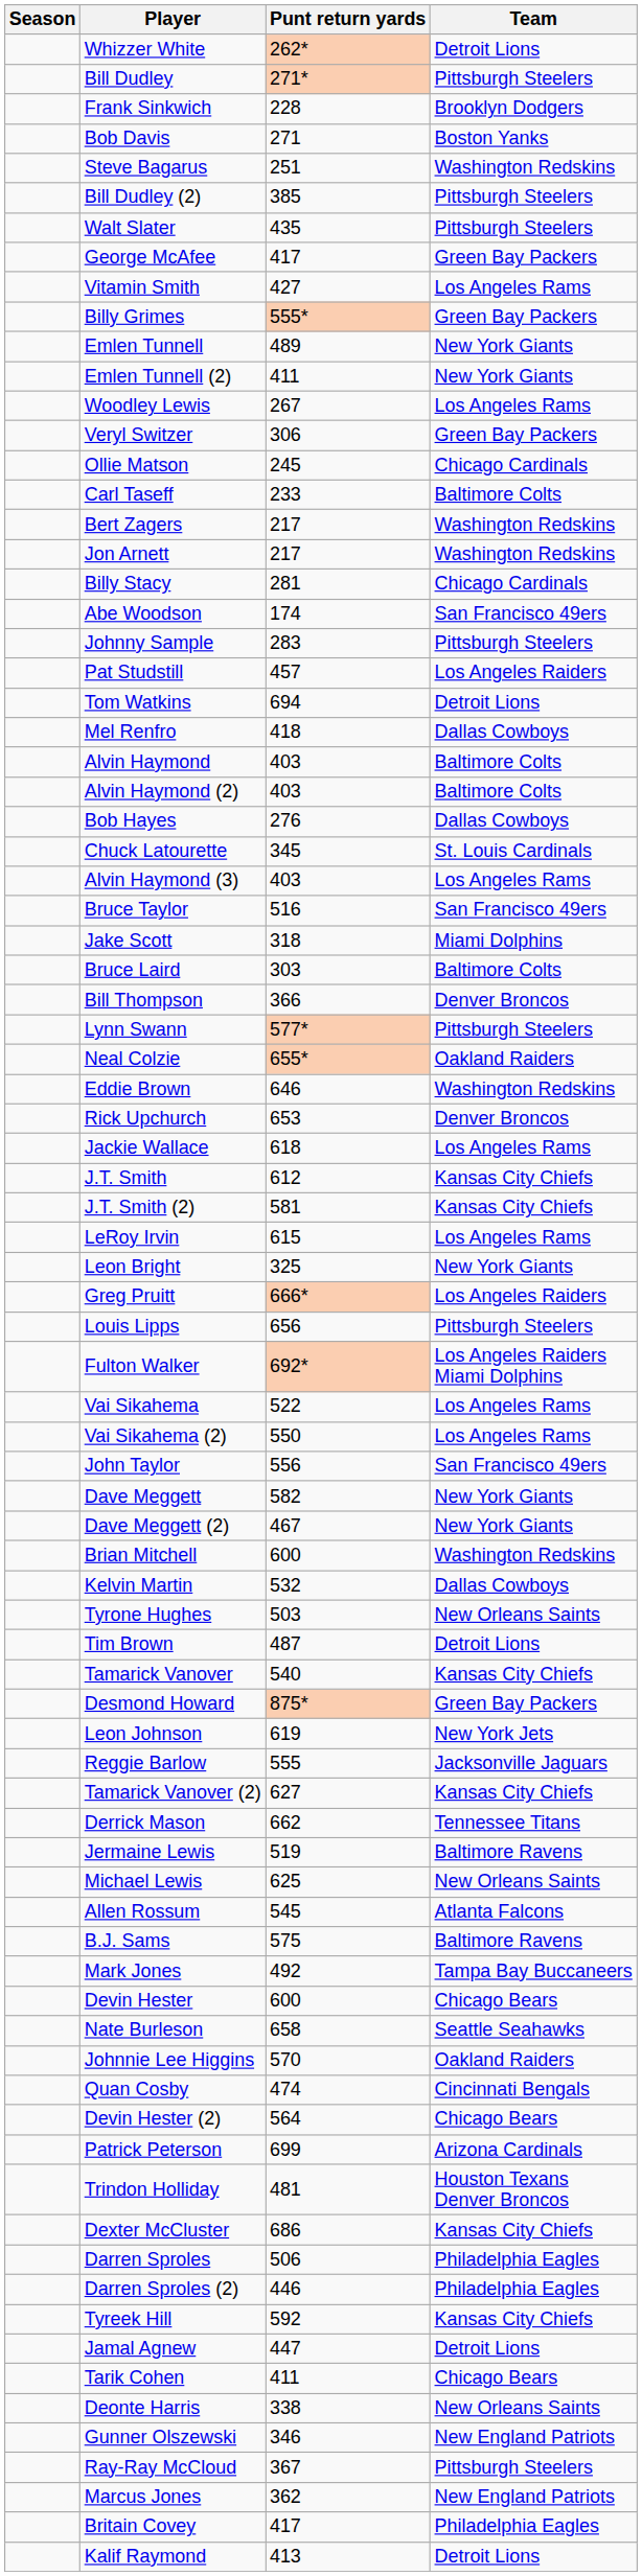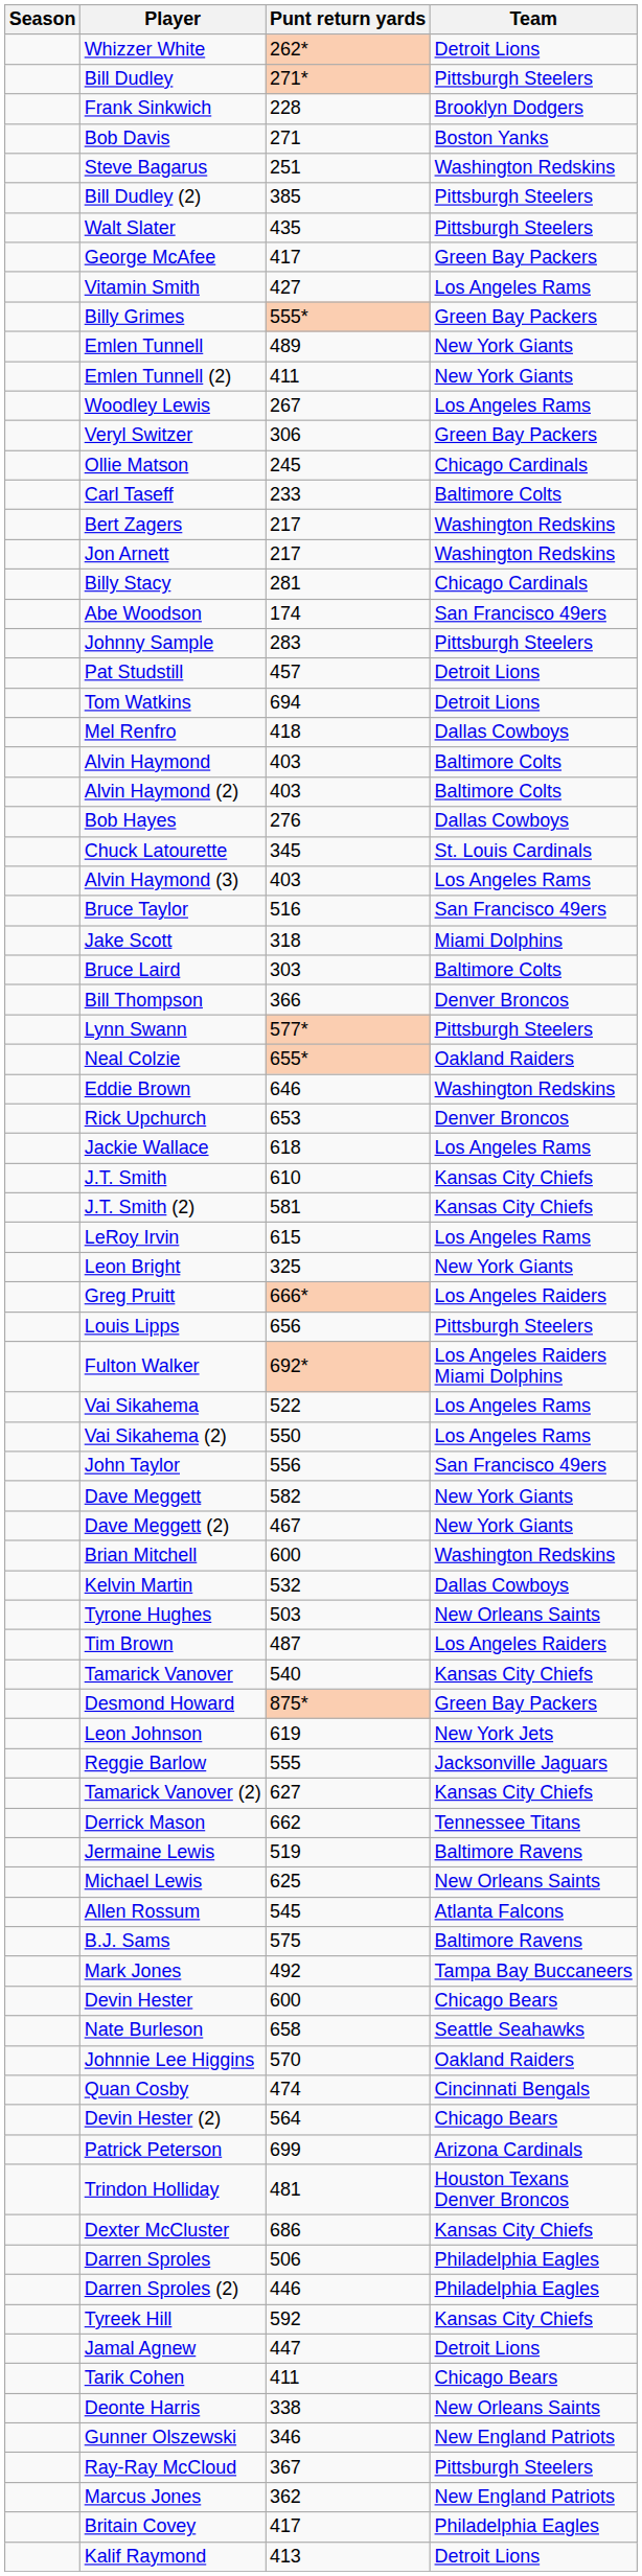 <table class="wikitable sortable" style=width="70%">
 <tr>
 <th>Season</th>
 <th>Player</th>
 <th>Punt return yards</th>
 <th>Team</th>
 </tr>
 <tr>
 <td></td>
 <td><a href='#'>Whizzer White</a></td>
 <td bgcolor="#FBCEB1">262*</td>
 <td><a href='#'>Detroit Lions</a></td>
 </tr>
 <tr>
 <td></td>
 <td><a href='#'>Bill Dudley</a></td>
 <td bgcolor="#FBCEB1">271*</td>
 <td><a href='#'>Pittsburgh Steelers</a></td>
 </tr>
 <tr>
 <td></td>
 <td><a href='#'>Frank Sinkwich</a></td>
 <td>228</td>
 <td><a href='#'>Brooklyn Dodgers</a></td>
 </tr>
 <tr>
 <td></td>
 <td><a href='#'>Bob Davis</a></td>
 <td>271</td>
 <td><a href='#'>Boston Yanks</a></td>
 </tr>
 <tr>
 <td></td>
 <td><a href='#'>Steve Bagarus</a></td>
 <td>251</td>
 <td><a href='#'>Washington Redskins</a></td>
 </tr>
 <tr>
 <td></td>
 <td><a href='#'>Bill Dudley</a> (2)</td>
 <td>385</td>
 <td><a href='#'>Pittsburgh Steelers</a></td>
 </tr>
 <tr>
 <td></td>
 <td><a href='#'>Walt Slater</a></td>
 <td>435</td>
 <td><a href='#'>Pittsburgh Steelers</a></td>
 </tr>
 <tr>
 <td></td>
 <td><a href='#'>George McAfee</a></td>
 <td>417</td>
 <td><a href='#'>Green Bay Packers</a></td>
 </tr>
 <tr>
 <td></td>
 <td><a href='#'>Vitamin Smith</a></td>
 <td>427</td>
 <td><a href='#'>Los Angeles Rams</a></td>
 </tr>
 <tr>
 <td></td>
 <td><a href='#'>Billy Grimes</a></td>
 <td bgcolor="#FBCEB1">555*</td>
 <td><a href='#'>Green Bay Packers</a></td>
 </tr>
 <tr>
 <td></td>
 <td><a href='#'>Emlen Tunnell</a></td>
 <td>489</td>
 <td><a href='#'>New York Giants</a></td>
 </tr>
 <tr>
 <td></td>
 <td><a href='#'>Emlen Tunnell</a> (2)</td>
 <td>411</td>
 <td><a href='#'>New York Giants</a></td>
 </tr>
 <tr>
 <td></td>
 <td><a href='#'>Woodley Lewis</a></td>
 <td>267</td>
 <td><a href='#'>Los Angeles Rams</a></td>
 </tr>
 <tr>
 <td></td>
 <td><a href='#'>Veryl Switzer</a></td>
 <td>306</td>
 <td><a href='#'>Green Bay Packers</a></td>
 </tr>
 <tr>
 <td></td>
 <td><a href='#'>Ollie Matson</a></td>
 <td>245</td>
 <td><a href='#'>Chicago Cardinals</a></td>
 </tr>
 <tr>
 <td></td>
 <td><a href='#'>Carl Taseff</a></td>
 <td>233</td>
 <td><a href='#'>Baltimore Colts</a></td>
 </tr>
 <tr>
 <td></td>
 <td><a href='#'>Bert Zagers</a></td>
 <td>217</td>
 <td><a href='#'>Washington Redskins</a></td>
 </tr>
 <tr>
 <td></td>
 <td><a href='#'>Jon Arnett</a></td>
 <td>217</td>
 <td><a href='#'>Washington Redskins</a></td>
 </tr>
 <tr>
 <td></td>
 <td><a href='#'>Billy Stacy</a></td>
 <td>281</td>
 <td><a href='#'>Chicago Cardinals</a></td>
 </tr>
 <tr>
 <td></td>
 <td><a href='#'>Abe Woodson</a></td>
 <td>174</td>
 <td><a href='#'>San Francisco 49ers</a></td>
 </tr>
 <tr>
 <td></td>
 <td><a href='#'>Johnny Sample</a></td>
 <td>283</td>
 <td><a href='#'>Pittsburgh Steelers</a></td>
 </tr>
 <tr>
 <td></td>
 <td><a href='#'>Pat Studstill</a></td>
 <td>457</td>
-<td><a href='#'>Los Angeles Raiders</a></td>
+<td><a href='#'>Detroit Lions</a></td>
 </tr>
 <tr>
 <td></td>
 <td><a href='#'>Tom Watkins</a></td>
 <td>694</td>
 <td><a href='#'>Detroit Lions</a></td>
 </tr>
 <tr>
 <td></td>
 <td><a href='#'>Mel Renfro</a></td>
 <td>418</td>
 <td><a href='#'>Dallas Cowboys</a></td>
 </tr>
 <tr>
 <td></td>
 <td><a href='#'>Alvin Haymond</a></td>
 <td>403</td>
 <td><a href='#'>Baltimore Colts</a></td>
 </tr>
 <tr>
 <td></td>
 <td><a href='#'>Alvin Haymond</a> (2)</td>
 <td>403</td>
 <td><a href='#'>Baltimore Colts</a></td>
 </tr>
 <tr>
 <td></td>
 <td><a href='#'>Bob Hayes</a></td>
 <td>276</td>
 <td><a href='#'>Dallas Cowboys</a></td>
 </tr>
 <tr>
 <td></td>
 <td><a href='#'>Chuck Latourette</a></td>
 <td>345</td>
 <td><a href='#'>St. Louis Cardinals</a></td>
 </tr>
 <tr>
 <td></td>
 <td><a href='#'>Alvin Haymond</a> (3)</td>
 <td>403</td>
 <td><a href='#'>Los Angeles Rams</a></td>
 </tr>
 <tr>
 <td></td>
 <td><a href='#'>Bruce Taylor</a></td>
 <td>516</td>
 <td><a href='#'>San Francisco 49ers</a></td>
 </tr>
 <tr>
 <td></td>
 <td><a href='#'>Jake Scott</a></td>
 <td>318</td>
 <td><a href='#'>Miami Dolphins</a></td>
 </tr>
 <tr>
 <td></td>
 <td><a href='#'>Bruce Laird</a></td>
 <td>303</td>
 <td><a href='#'>Baltimore Colts</a></td>
 </tr>
 <tr>
 <td></td>
 <td><a href='#'>Bill Thompson</a></td>
 <td>366</td>
 <td><a href='#'>Denver Broncos</a></td>
 </tr>
 <tr>
 <td></td>
 <td><a href='#'>Lynn Swann</a></td>
 <td bgcolor="#FBCEB1">577*</td>
 <td><a href='#'>Pittsburgh Steelers</a></td>
 </tr>
 <tr>
 <td></td>
 <td><a href='#'>Neal Colzie</a></td>
 <td bgcolor="#FBCEB1">655*</td>
 <td><a href='#'>Oakland Raiders</a></td>
 </tr>
 <tr>
 <td></td>
 <td><a href='#'>Eddie Brown</a></td>
 <td>646</td>
 <td><a href='#'>Washington Redskins</a></td>
 </tr>
 <tr>
 <td></td>
 <td><a href='#'>Rick Upchurch</a></td>
 <td>653</td>
 <td><a href='#'>Denver Broncos</a></td>
 </tr>
 <tr>
 <td></td>
 <td><a href='#'>Jackie Wallace</a></td>
 <td>618</td>
 <td><a href='#'>Los Angeles Rams</a></td>
 </tr>
 <tr>
 <td></td>
 <td><a href='#'>J.T. Smith</a></td>
-<td>612</td>
+<td>610</td>
 <td><a href='#'>Kansas City Chiefs</a></td>
 </tr>
 <tr>
 <td></td>
 <td><a href='#'>J.T. Smith</a> (2)</td>
 <td>581</td>
 <td><a href='#'>Kansas City Chiefs</a></td>
 </tr>
 <tr>
 <td></td>
 <td><a href='#'>LeRoy Irvin</a></td>
 <td>615</td>
 <td><a href='#'>Los Angeles Rams</a></td>
 </tr>
 <tr>
 <td></td>
 <td><a href='#'>Leon Bright</a></td>
 <td>325</td>
 <td><a href='#'>New York Giants</a></td>
 </tr>
 <tr>
 <td></td>
 <td><a href='#'>Greg Pruitt</a></td>
 <td bgcolor="#FBCEB1">666*</td>
 <td><a href='#'>Los Angeles Raiders</a></td>
 </tr>
 <tr>
 <td></td>
 <td><a href='#'>Louis Lipps</a></td>
 <td>656</td>
 <td><a href='#'>Pittsburgh Steelers</a></td>
 </tr>
 <tr>
 <td></td>
 <td><a href='#'>Fulton Walker</a></td>
 <td bgcolor="#FBCEB1">692*</td>
 <td><a href='#'>Los Angeles Raiders</a><br><a href='#'>Miami Dolphins</a></td>
 </tr>
 <tr>
 <td></td>
 <td><a href='#'>Vai Sikahema</a></td>
 <td>522</td>
 <td><a href='#'>Los Angeles Rams</a></td>
 </tr>
 <tr>
 <td></td>
 <td><a href='#'>Vai Sikahema</a> (2)</td>
 <td>550</td>
 <td><a href='#'>Los Angeles Rams</a></td>
 </tr>
 <tr>
 <td></td>
 <td><a href='#'>John Taylor</a></td>
 <td>556</td>
 <td><a href='#'>San Francisco 49ers</a></td>
 </tr>
 <tr>
 <td></td>
 <td><a href='#'>Dave Meggett</a></td>
 <td>582</td>
 <td><a href='#'>New York Giants</a></td>
 </tr>
 <tr>
 <td></td>
 <td><a href='#'>Dave Meggett</a> (2)</td>
 <td>467</td>
 <td><a href='#'>New York Giants</a></td>
 </tr>
 <tr>
 <td></td>
 <td><a href='#'>Brian Mitchell</a></td>
 <td>600</td>
 <td><a href='#'>Washington Redskins</a></td>
 </tr>
 <tr>
 <td></td>
 <td><a href='#'>Kelvin Martin</a></td>
 <td>532</td>
 <td><a href='#'>Dallas Cowboys</a></td>
 </tr>
 <tr>
 <td></td>
 <td><a href='#'>Tyrone Hughes</a></td>
 <td>503</td>
 <td><a href='#'>New Orleans Saints</a></td>
 </tr>
 <tr>
 <td></td>
 <td><a href='#'>Tim Brown</a></td>
 <td>487</td>
-<td><a href='#'>Detroit Lions</a></td>
+<td><a href='#'>Los Angeles Raiders</a></td>
 </tr>
 <tr>
 <td></td>
 <td><a href='#'>Tamarick Vanover</a></td>
 <td>540</td>
 <td><a href='#'>Kansas City Chiefs</a></td>
 </tr>
 <tr>
 <td></td>
 <td><a href='#'>Desmond Howard</a></td>
 <td bgcolor="#FBCEB1">875*</td>
 <td><a href='#'>Green Bay Packers</a></td>
 </tr>
 <tr>
 <td></td>
 <td><a href='#'>Leon Johnson</a></td>
 <td>619</td>
 <td><a href='#'>New York Jets</a></td>
 </tr>
 <tr>
 <td></td>
 <td><a href='#'>Reggie Barlow</a></td>
 <td>555</td>
 <td><a href='#'>Jacksonville Jaguars</a></td>
 </tr>
 <tr>
 <td></td>
 <td><a href='#'>Tamarick Vanover</a> (2)</td>
 <td>627</td>
 <td><a href='#'>Kansas City Chiefs</a></td>
 </tr>
 <tr>
 <td></td>
 <td><a href='#'>Derrick Mason</a></td>
 <td>662</td>
 <td><a href='#'>Tennessee Titans</a></td>
 </tr>
 <tr>
 <td></td>
 <td><a href='#'>Jermaine Lewis</a></td>
 <td>519</td>
 <td><a href='#'>Baltimore Ravens</a></td>
 </tr>
 <tr>
 <td></td>
 <td><a href='#'>Michael Lewis</a></td>
 <td>625</td>
 <td><a href='#'>New Orleans Saints</a></td>
 </tr>
 <tr>
 <td></td>
 <td><a href='#'>Allen Rossum</a></td>
 <td>545</td>
 <td><a href='#'>Atlanta Falcons</a></td>
 </tr>
 <tr>
 <td></td>
 <td><a href='#'>B.J. Sams</a></td>
 <td>575</td>
 <td><a href='#'>Baltimore Ravens</a></td>
 </tr>
 <tr>
 <td></td>
 <td><a href='#'>Mark Jones</a></td>
 <td>492</td>
 <td><a href='#'>Tampa Bay Buccaneers</a></td>
 </tr>
 <tr>
 <td></td>
 <td><a href='#'>Devin Hester</a></td>
 <td>600</td>
 <td><a href='#'>Chicago Bears</a></td>
 </tr>
 <tr>
 <td></td>
 <td><a href='#'>Nate Burleson</a></td>
 <td>658</td>
 <td><a href='#'>Seattle Seahawks</a></td>
 </tr>
 <tr>
 <td></td>
 <td><a href='#'>Johnnie Lee Higgins</a></td>
 <td>570</td>
 <td><a href='#'>Oakland Raiders</a></td>
 </tr>
 <tr>
 <td></td>
 <td><a href='#'>Quan Cosby</a></td>
 <td>474</td>
 <td><a href='#'>Cincinnati Bengals</a></td>
 </tr>
 <tr>
 <td></td>
 <td><a href='#'>Devin Hester</a> (2)</td>
 <td>564</td>
 <td><a href='#'>Chicago Bears</a></td>
 </tr>
 <tr>
 <td></td>
 <td><a href='#'>Patrick Peterson</a></td>
 <td>699</td>
 <td><a href='#'>Arizona Cardinals</a></td>
 </tr>
 <tr>
 <td></td>
 <td><a href='#'>Trindon Holliday</a></td>
 <td>481</td>
 <td><a href='#'>Houston Texans</a><br><a href='#'>Denver Broncos</a></td>
 </tr>
 <tr>
 <td></td>
 <td><a href='#'>Dexter McCluster</a></td>
 <td>686</td>
 <td><a href='#'>Kansas City Chiefs</a></td>
 </tr>
 <tr>
 <td></td>
 <td><a href='#'>Darren Sproles</a></td>
 <td>506</td>
 <td><a href='#'>Philadelphia Eagles</a></td>
 </tr>
 <tr>
 <td></td>
 <td><a href='#'>Darren Sproles</a> (2)</td>
 <td>446</td>
 <td><a href='#'>Philadelphia Eagles</a></td>
 </tr>
 <tr>
 <td></td>
 <td><a href='#'>Tyreek Hill</a></td>
 <td>592</td>
 <td><a href='#'>Kansas City Chiefs</a></td>
 </tr>
 <tr>
 <td></td>
 <td><a href='#'>Jamal Agnew</a></td>
 <td>447</td>
 <td><a href='#'>Detroit Lions</a></td>
 </tr>
 <tr>
 <td></td>
 <td><a href='#'>Tarik Cohen</a></td>
 <td>411</td>
 <td><a href='#'>Chicago Bears</a></td>
 </tr>
 <tr>
 <td></td>
 <td><a href='#'>Deonte Harris</a></td>
 <td>338</td>
 <td><a href='#'>New Orleans Saints</a></td>
 </tr>
 <tr>
 <td></td>
 <td><a href='#'>Gunner Olszewski</a></td>
 <td>346</td>
 <td><a href='#'>New England Patriots</a></td>
 </tr>
 <tr>
 <td></td>
 <td><a href='#'>Ray-Ray McCloud</a></td>
 <td>367</td>
 <td><a href='#'>Pittsburgh Steelers</a></td>
 </tr>
 <tr>
 <td></td>
 <td><a href='#'>Marcus Jones</a></td>
 <td>362</td>
 <td><a href='#'>New England Patriots</a></td>
 </tr>
 <tr>
 <td></td>
 <td><a href='#'>Britain Covey</a></td>
 <td>417</td>
 <td><a href='#'>Philadelphia Eagles</a></td>
 </tr>
 <tr>
 <td></td>
 <td><a href='#'>Kalif Raymond</a></td>
 <td>413</td>
 <td><a href='#'>Detroit Lions</a></td>
 </tr>
 </table>
